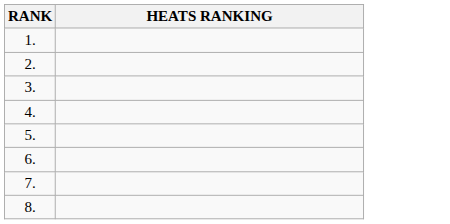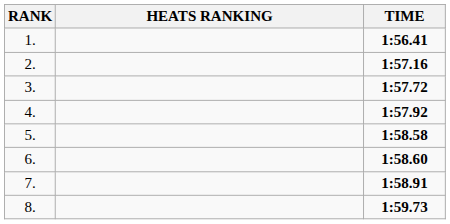 <table class="wikitable">
 <tr>
 <th>RANK</th>
 <th style="width: 20em">HEATS RANKING</th>
+<th style="width: 5em">TIME</th>
 </tr>
 <tr>
 <td align="center">1.</td>
 <td></td>
+<td align="center"><strong>1:56.41</strong></td>
 </tr>
 <tr>
 <td align="center">2.</td>
 <td></td>
+<td align="center"><strong>1:57.16</strong></td>
 </tr>
 <tr>
 <td align="center">3.</td>
 <td></td>
+<td align="center"><strong>1:57.72</strong></td>
 </tr>
 <tr>
 <td align="center">4.</td>
 <td></td>
+<td align="center"><strong>1:57.92</strong></td>
 </tr>
 <tr>
 <td align="center">5.</td>
 <td></td>
+<td align="center"><strong>1:58.58</strong></td>
 </tr>
 <tr>
 <td align="center">6.</td>
 <td></td>
+<td align="center"><strong>1:58.60</strong></td>
 </tr>
 <tr>
 <td align="center">7.</td>
 <td></td>
+<td align="center"><strong>1:58.91</strong></td>
 </tr>
 <tr>
 <td align="center">8.</td>
 <td></td>
+<td align="center"><strong>1:59.73</strong></td>
 </tr>
 </table>
